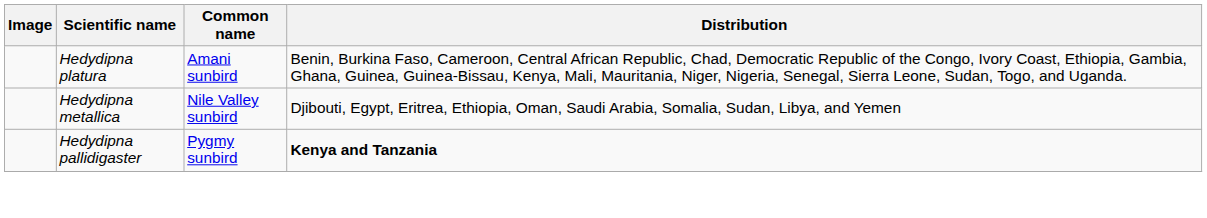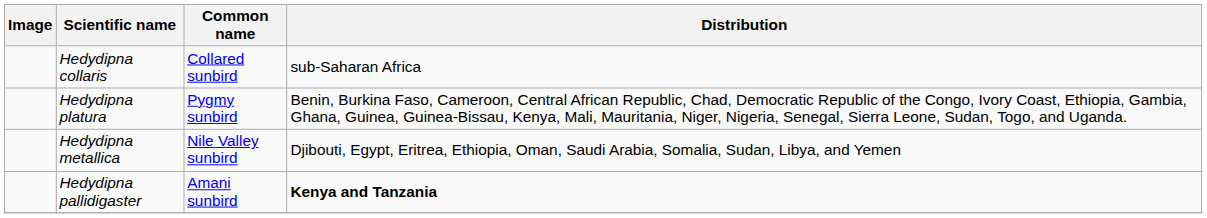 <table class="wikitable">
 <tr>
 <th>Image</th>
 <th>Scientific name</th>
 <th>Common name</th>
 <th>Distribution</th>
 </tr>
 <tr>
 <td></td>
+<td><em>Hedydipna collaris</em></td>
+<td><a href='#'>Collared sunbird</a></td>
+<td>sub-Saharan Africa</td>
+</tr>
+<tr>
+<td></td>
 <td><em>Hedydipna platura</em></td>
-<td><a href='#'>Amani sunbird</a></td>
+<td><a href='#'>Pygmy sunbird</a></td>
 <td>Benin, Burkina Faso, Cameroon, Central African Republic, Chad, Democratic Republic of the Congo, Ivory Coast, Ethiopia, Gambia, Ghana, Guinea, Guinea-Bissau, Kenya, Mali, Mauritania, Niger, Nigeria, Senegal, Sierra Leone, Sudan, Togo, and Uganda.</td>
 </tr>
 <tr>
 <td></td>
 <td><em>Hedydipna metallica</em></td>
 <td><a href='#'>Nile Valley sunbird</a></td>
 <td>Djibouti, Egypt, Eritrea, Ethiopia, Oman, Saudi Arabia, Somalia, Sudan, Libya, and Yemen</td>
 </tr>
 <tr>
 <td></td>
 <td><em>Hedydipna pallidigaster</em></td>
-<td><a href='#'>Pygmy sunbird</a></td>
+<td><a href='#'>Amani sunbird</a></td>
 <td><strong>Kenya and Tanzania</strong></td>
 </tr>
 <tr>
 </tr>
 </table>
